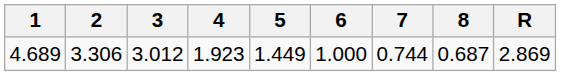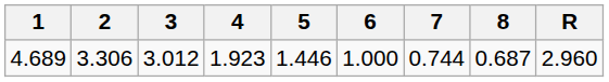 <table class="wikitable" style="font-size:100%;text-align:center;">
 <tr>
 <th>1</th>
 <th>2</th>
 <th>3</th>
 <th>4</th>
 <th>5</th>
 <th>6</th>
 <th>7</th>
 <th>8</th>
 <th>R</th>
 </tr>
 <tr>
 <td>4.689</td>
 <td>3.306</td>
 <td>3.012</td>
 <td>1.923</td>
-<td>1.449</td>
+<td>1.446</td>
 <td>1.000</td>
 <td>0.744</td>
 <td>0.687</td>
-<td>2.869</td>
+<td>2.960</td>
 </tr>
 </table>
